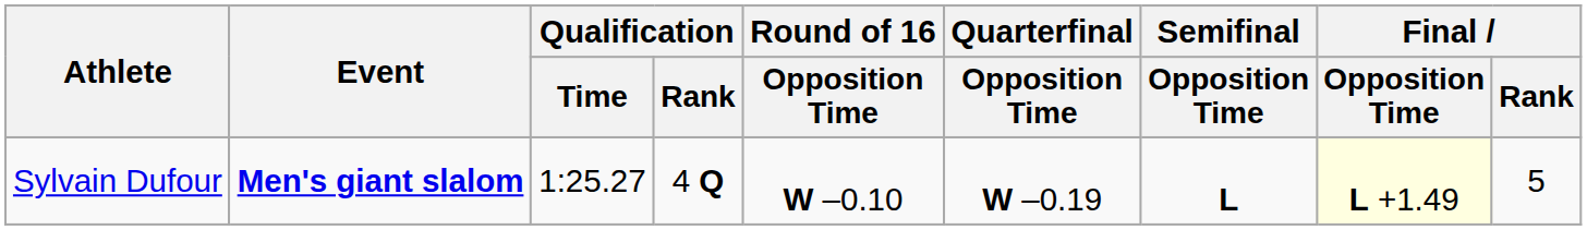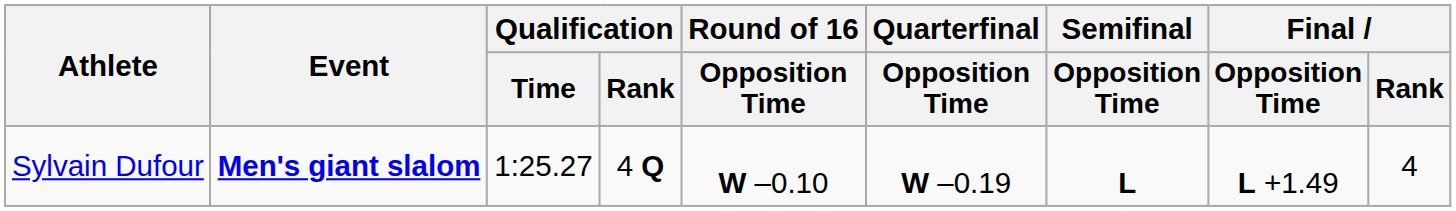 <table class="wikitable" style="font-size:90%">
 <tr>
 <th rowspan="2">Athlete</th>
 <th rowspan="2">Event</th>
 <th colspan="2">Qualification</th>
 <th>Round of 16</th>
 <th>Quarterfinal</th>
 <th>Semifinal</th>
 <th colspan=2>Final / </th>
 </tr>
 <tr style="font-size:95%">
 <th>Time</th>
 <th>Rank</th>
 <th>Opposition<br>Time</th>
 <th>Opposition<br>Time</th>
 <th>Opposition<br>Time</th>
 <th>Opposition<br>Time</th>
 <th>Rank</th>
 </tr>
 <tr align=center>
 <td align=left><a href='#'>Sylvain Dufour</a></td>
 <td align=left><strong><a href='#'>Men's giant slalom</a></strong></td>
 <td>1:25.27</td>
 <td>4 <strong>Q</strong></td>
 <td><br><strong>W</strong> –0.10</td>
 <td><br><strong>W</strong> –0.19</td>
 <td><br><strong>L</strong> </td>
-<td style="background: lightyellow;"><br><strong>L</strong> +1.49</td>
-<td>5</td>
+<td><br><strong>L</strong> +1.49</td>
+<td>4</td>
 </tr>
 </table>
